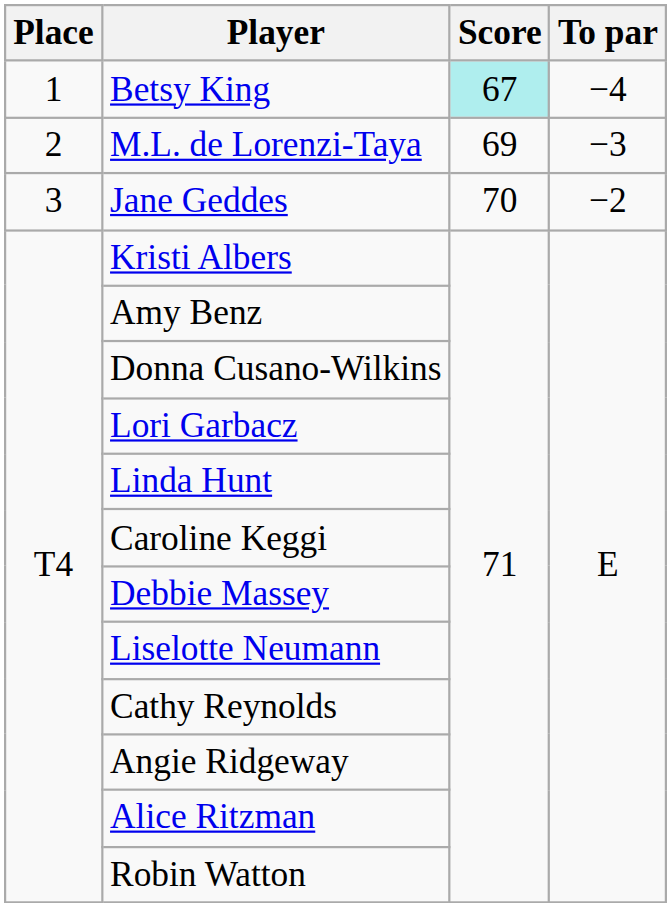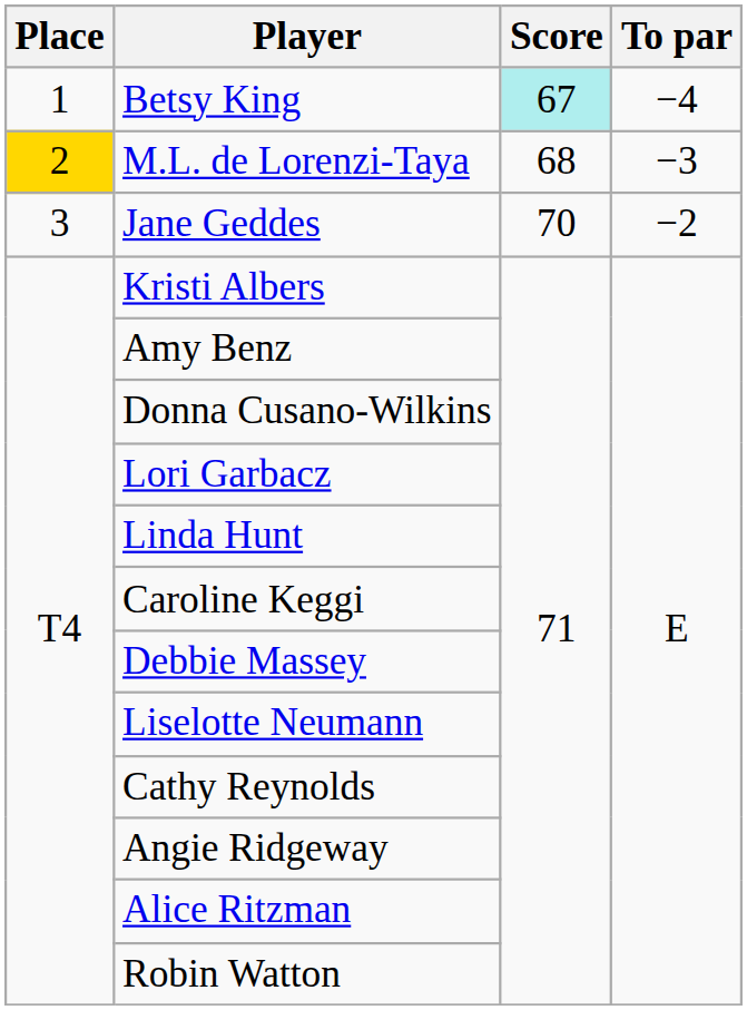 <table class=wikitable style="text-align:center">
 <tr>
 <th>Place</th>
 <th>Player</th>
 <th>Score</th>
 <th>To par</th>
 </tr>
 <tr>
 <td>1</td>
 <td align=left> <a href='#'>Betsy King</a></td>
 <td style="background: paleturquoise;">67</td>
 <td>−4</td>
 </tr>
 <tr>
-<td>2</td>
+<td style="background: gold;">2</td>
 <td align=left> <a href='#'>M.L. de Lorenzi-Taya</a></td>
-<td>69</td>
+<td>68</td>
 <td>−3</td>
 </tr>
 <tr>
 <td>3</td>
 <td align=left> <a href='#'>Jane Geddes</a></td>
 <td>70</td>
 <td>−2</td>
 </tr>
 <tr>
 <td rowspan=12>T4</td>
 <td align=left> <a href='#'>Kristi Albers</a></td>
 <td rowspan=12>71</td>
 <td rowspan=12>E</td>
 </tr>
 <tr>
 <td align=left> Amy Benz</td>
 </tr>
 <tr>
 <td align=left> Donna Cusano-Wilkins</td>
 </tr>
 <tr>
 <td align=left> <a href='#'>Lori Garbacz</a></td>
 </tr>
 <tr>
 <td align=left> <a href='#'>Linda Hunt</a></td>
 </tr>
 <tr>
 <td align=left> Caroline Keggi</td>
 </tr>
 <tr>
 <td align=left> <a href='#'>Debbie Massey</a></td>
 </tr>
 <tr>
 <td align=left> <a href='#'>Liselotte Neumann</a></td>
 </tr>
 <tr>
 <td align=left> Cathy Reynolds</td>
 </tr>
 <tr>
 <td align=left> Angie Ridgeway</td>
 </tr>
 <tr>
 <td align=left> <a href='#'>Alice Ritzman</a></td>
 </tr>
 <tr>
 <td align=left> Robin Watton</td>
 </tr>
 </table>
